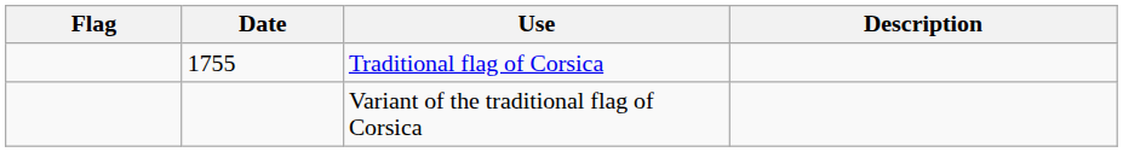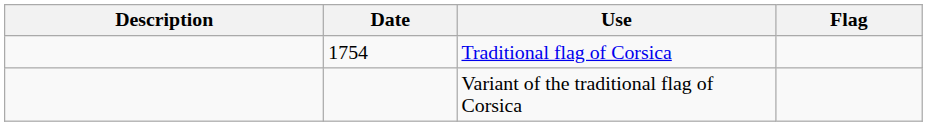 <table class="wikitable">
 <tr style="background:#efefef;">
-<th style="width:110px;">Flag</th>
+<th style="width:250px;">Description</th>
 <th style="width:100px;">Date</th>
 <th style="width:250px;">Use</th>
-<th style="width:250px;">Description</th>
+<th style="width:110px;">Flag</th>
 </tr>
 <tr>
 <td></td>
-<td>1755</td>
+<td>1754</td>
 <td><a href='#'>Traditional flag of Corsica</a>  </td>
 <td></td>
 </tr>
 <tr>
 <td></td>
 <td></td>
 <td>Variant of the traditional flag of Corsica</td>
 <td></td>
 </tr>
 </table>
